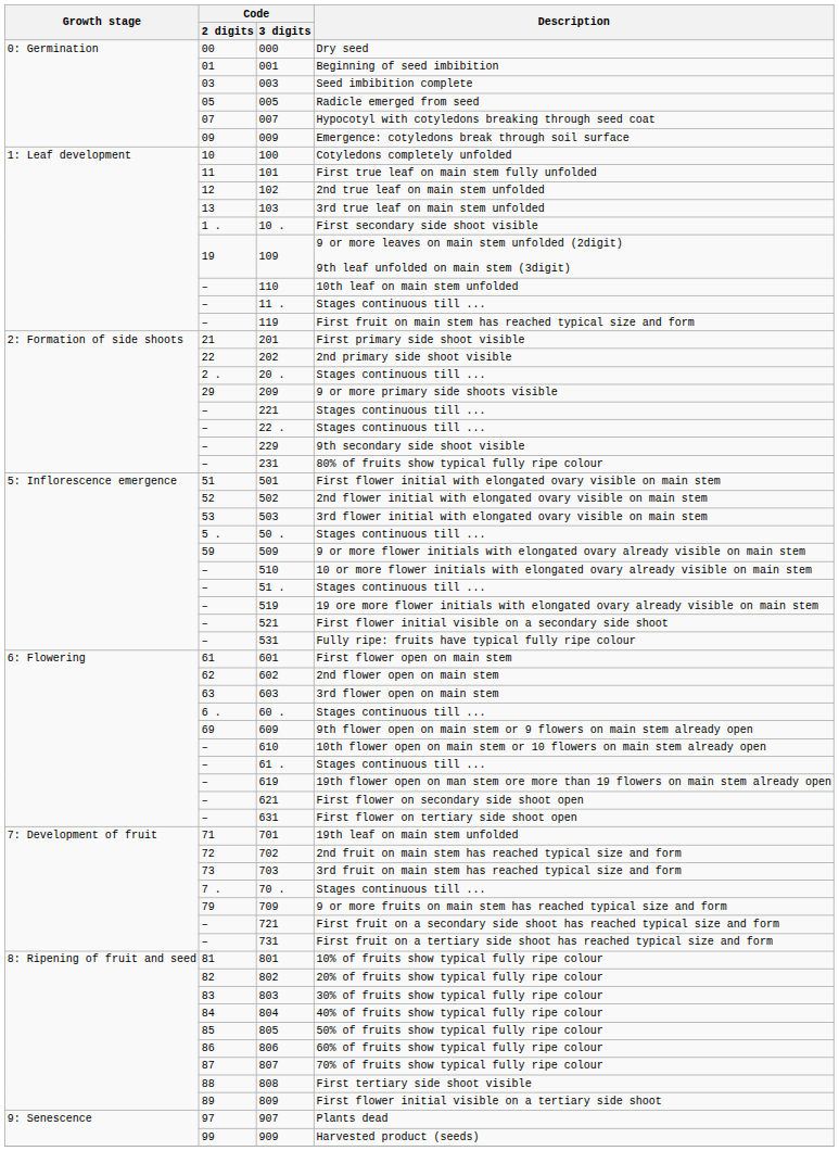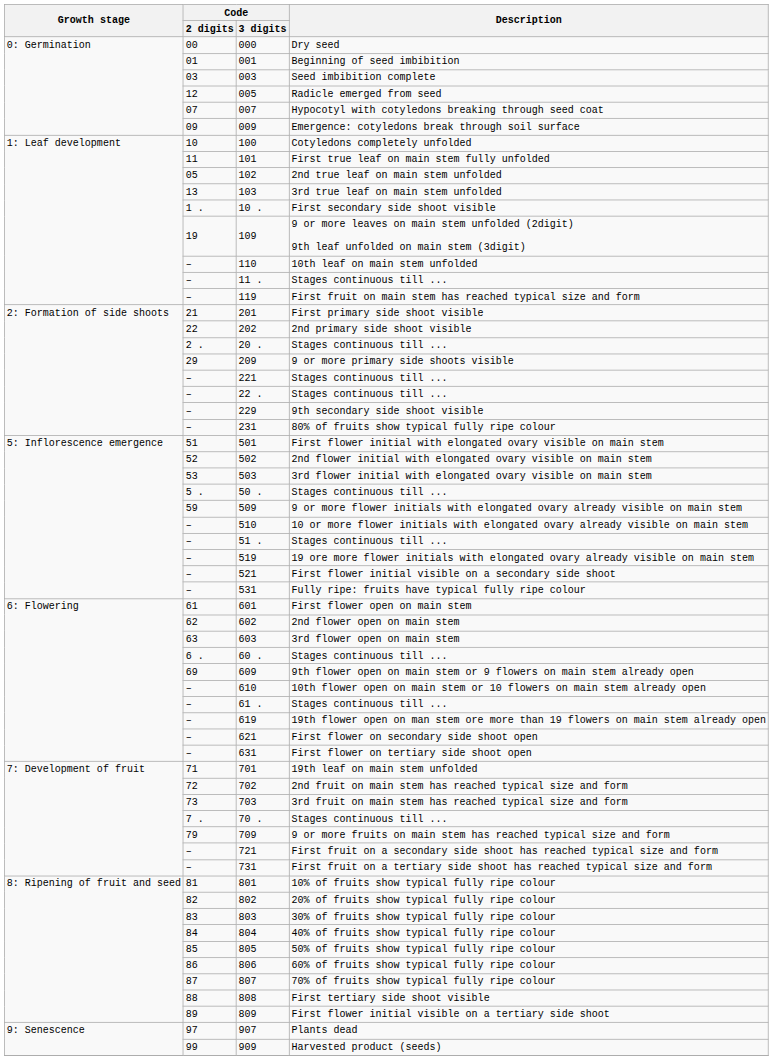 <table class="wikitable" style="clear">
 <tr>
 <th rowspan="2">Growth stage</th>
 <th colspan="2">Code</th>
 <th rowspan="2">Description</th>
 </tr>
 <tr>
 <th>2 digits</th>
 <th>3 digits</th>
 </tr>
 <tr>
 <td rowspan="6" style="vertical-align:top">0: Germination</td>
 <td>00</td>
 <td>000</td>
 <td>Dry seed</td>
 </tr>
 <tr>
 <td>01</td>
 <td>001</td>
 <td>Beginning of seed imbibition</td>
 </tr>
 <tr>
 <td>03</td>
 <td>003</td>
 <td>Seed imbibition complete</td>
 </tr>
 <tr>
-<td>05</td>
+<td>12</td>
 <td>005</td>
 <td>Radicle emerged from seed</td>
 </tr>
 <tr>
 <td>07</td>
 <td>007</td>
 <td>Hypocotyl with cotyledons breaking through seed coat</td>
 </tr>
 <tr>
 <td>09</td>
 <td>009</td>
 <td>Emergence: cotyledons break through soil surface</td>
 </tr>
 <tr>
 <td rowspan="9" style="vertical-align:top">1: Leaf development</td>
 <td>10</td>
 <td>100</td>
 <td>Cotyledons completely unfolded</td>
 </tr>
 <tr>
 <td>11</td>
 <td>101</td>
 <td>First true leaf on main stem fully unfolded</td>
 </tr>
 <tr>
-<td>12</td>
+<td>05</td>
 <td>102</td>
 <td>2nd true leaf on main stem unfolded</td>
 </tr>
 <tr>
 <td>13</td>
 <td>103</td>
 <td>3rd true leaf on main stem unfolded</td>
 </tr>
 <tr>
 <td>1 .</td>
 <td>10 .</td>
 <td>First secondary side shoot visible</td>
 </tr>
 <tr>
 <td>19</td>
 <td>109</td>
 <td>9 or more leaves on main stem unfolded (2digit)<br><br>9th leaf unfolded on main stem (3digit)</td>
 </tr>
 <tr>
 <td>–</td>
 <td>110</td>
 <td>10th leaf on main stem unfolded</td>
 </tr>
 <tr>
 <td>–</td>
 <td>11 .</td>
 <td>Stages continuous till ...</td>
 </tr>
 <tr>
 <td>–</td>
 <td>119</td>
 <td>First fruit on main stem has reached typical size and form</td>
 </tr>
 <tr>
 <td rowspan="8" style="vertical-align:top">2: Formation of side shoots</td>
 <td>21</td>
 <td>201</td>
 <td>First primary side shoot visible</td>
 </tr>
 <tr>
 <td>22</td>
 <td>202</td>
 <td>2nd primary side shoot visible</td>
 </tr>
 <tr>
 <td>2 .</td>
 <td>20 .</td>
 <td>Stages continuous till ...</td>
 </tr>
 <tr>
 <td>29</td>
 <td>209</td>
 <td>9 or more primary side shoots visible</td>
 </tr>
 <tr>
 <td>–</td>
 <td>221</td>
 <td>Stages continuous till ...</td>
 </tr>
 <tr>
 <td>–</td>
 <td>22 .</td>
 <td>Stages continuous till ...</td>
 </tr>
 <tr>
 <td>–</td>
 <td>229</td>
 <td>9th secondary side shoot visible</td>
 </tr>
 <tr>
 <td>–</td>
 <td>231</td>
 <td>80% of fruits show typical fully ripe colour</td>
 </tr>
 <tr>
 <td rowspan="10" style="vertical-align:top">5: Inflorescence emergence</td>
 <td>51</td>
 <td>501</td>
 <td>First flower initial with elongated ovary visible on main stem</td>
 </tr>
 <tr>
 <td>52</td>
 <td>502</td>
 <td>2nd flower initial with elongated ovary visible on main stem</td>
 </tr>
 <tr>
 <td>53</td>
 <td>503</td>
 <td>3rd flower initial with elongated ovary visible on main stem</td>
 </tr>
 <tr>
 <td>5 .</td>
 <td>50 .</td>
 <td>Stages continuous till ...</td>
 </tr>
 <tr>
 <td>59</td>
 <td>509</td>
 <td>9 or more flower initials with elongated ovary already visible on main stem</td>
 </tr>
 <tr>
 <td>–</td>
 <td>510</td>
 <td>10 or more flower initials with elongated ovary already visible on main stem</td>
 </tr>
 <tr>
 <td>–</td>
 <td>51 .</td>
 <td>Stages continuous till ...</td>
 </tr>
 <tr>
 <td>–</td>
 <td>519</td>
 <td>19 ore more flower initials with elongated ovary already visible on main stem</td>
 </tr>
 <tr>
 <td>–</td>
 <td>521</td>
 <td>First flower initial visible on a secondary side shoot</td>
 </tr>
 <tr>
 <td>–</td>
 <td>531</td>
 <td>Fully ripe: fruits have typical fully ripe colour</td>
 </tr>
 <tr>
 <td rowspan="10" style="vertical-align:top">6: Flowering</td>
 <td>61</td>
 <td>601</td>
 <td>First flower open on main stem</td>
 </tr>
 <tr>
 <td>62</td>
 <td>602</td>
 <td>2nd flower open on main stem</td>
 </tr>
 <tr>
 <td>63</td>
 <td>603</td>
 <td>3rd flower open on main stem</td>
 </tr>
 <tr>
 <td>6 .</td>
 <td>60 .</td>
 <td>Stages continuous till ...</td>
 </tr>
 <tr>
 <td>69</td>
 <td>609</td>
 <td>9th flower open on main stem or 9 flowers on main stem already open</td>
 </tr>
 <tr>
 <td>–</td>
 <td>610</td>
 <td>10th flower open on main stem or 10 flowers on main stem already open</td>
 </tr>
 <tr>
 <td>–</td>
 <td>61 .</td>
 <td>Stages continuous till ...</td>
 </tr>
 <tr>
 <td>–</td>
 <td>619</td>
 <td>19th flower open on man stem ore more than 19 flowers on main stem already open</td>
 </tr>
 <tr>
 <td>–</td>
 <td>621</td>
 <td>First flower on secondary side shoot open</td>
 </tr>
 <tr>
 <td>–</td>
 <td>631</td>
 <td>First flower on tertiary side shoot open</td>
 </tr>
 <tr>
 <td rowspan="7" style="vertical-align:top">7: Development of fruit</td>
 <td>71</td>
 <td>701</td>
 <td>19th leaf on main stem unfolded</td>
 </tr>
 <tr>
 <td>72</td>
 <td>702</td>
 <td>2nd fruit on main stem has reached typical size and form</td>
 </tr>
 <tr>
 <td>73</td>
 <td>703</td>
 <td>3rd fruit on main stem has reached typical size and form</td>
 </tr>
 <tr>
 <td>7 .</td>
 <td>70 .</td>
 <td>Stages continuous till ...</td>
 </tr>
 <tr>
 <td>79</td>
 <td>709</td>
 <td>9 or more fruits on main stem has reached typical size and form</td>
 </tr>
 <tr>
 <td>–</td>
 <td>721</td>
 <td>First fruit on a secondary side shoot has reached typical size and form</td>
 </tr>
 <tr>
 <td>–</td>
 <td>731</td>
 <td>First fruit on a tertiary side shoot has reached typical size and form</td>
 </tr>
 <tr>
 <td rowspan="9" style="vertical-align:top">8: Ripening of fruit and seed</td>
 <td>81</td>
 <td>801</td>
 <td>10% of fruits show typical fully ripe colour</td>
 </tr>
 <tr>
 <td>82</td>
 <td>802</td>
 <td>20% of fruits show typical fully ripe colour</td>
 </tr>
 <tr>
 <td>83</td>
 <td>803</td>
 <td>30% of fruits show typical fully ripe colour</td>
 </tr>
 <tr>
 <td>84</td>
 <td>804</td>
 <td>40% of fruits show typical fully ripe colour</td>
 </tr>
 <tr>
 <td>85</td>
 <td>805</td>
 <td>50% of fruits show typical fully ripe colour</td>
 </tr>
 <tr>
 <td>86</td>
 <td>806</td>
 <td>60% of fruits show typical fully ripe colour</td>
 </tr>
 <tr>
 <td>87</td>
 <td>807</td>
 <td>70% of fruits show typical fully ripe colour</td>
 </tr>
 <tr>
 <td>88</td>
 <td>808</td>
 <td>First tertiary side shoot visible</td>
 </tr>
 <tr>
 <td>89</td>
 <td>809</td>
 <td>First flower initial visible on a tertiary side shoot</td>
 </tr>
 <tr>
 <td rowspan="2" style="vertical-align:top">9: Senescence</td>
 <td>97</td>
 <td>907</td>
 <td>Plants dead</td>
 </tr>
 <tr>
 <td>99</td>
 <td>909</td>
 <td>Harvested product (seeds)</td>
 </tr>
 <tr>
 </tr>
 </table>
